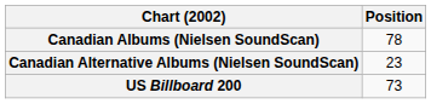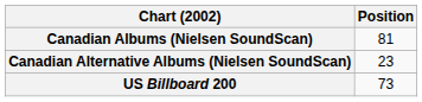 <table class="wikitable plainrowheaders" style="text-align:center">
 <tr>
 <th scope="col">Chart (2002)</th>
 <th scope="col">Position</th>
 </tr>
 <tr>
 <th scope="row">Canadian Albums (Nielsen SoundScan)</th>
-<td>78</td>
+<td>81</td>
 </tr>
 <tr>
 <th scope="row">Canadian Alternative Albums (Nielsen SoundScan)</th>
 <td>23</td>
 </tr>
 <tr>
 <th scope="row">US <em>Billboard</em> 200</th>
 <td>73</td>
 </tr>
 </table>
